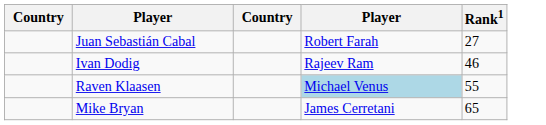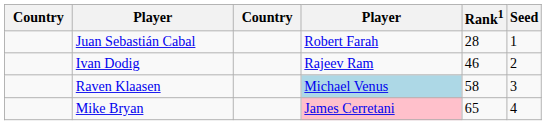 <table class="sortable wikitable">
 <tr>
 <th width="70">Country</th>
 <th width="175">Player</th>
 <th width="70">Country</th>
 <th width="175">Player</th>
 <th>Rank<sup>1</sup></th>
+<th>Seed</th>
 </tr>
 <tr>
 <td></td>
 <td><a href='#'>Juan Sebastián Cabal</a></td>
 <td></td>
 <td><a href='#'>Robert Farah</a></td>
-<td>27</td>
+<td>28</td>
+<td>1</td>
 </tr>
 <tr>
 <td></td>
 <td><a href='#'>Ivan Dodig</a></td>
 <td></td>
 <td><a href='#'>Rajeev Ram</a></td>
 <td>46</td>
+<td>2</td>
 </tr>
 <tr>
 <td></td>
 <td><a href='#'>Raven Klaasen</a></td>
 <td></td>
 <td style="background: lightblue;"><a href='#'>Michael Venus</a></td>
-<td>55</td>
+<td>58</td>
+<td>3</td>
 </tr>
 <tr>
 <td></td>
 <td><a href='#'>Mike Bryan</a></td>
 <td></td>
-<td><a href='#'>James Cerretani</a></td>
+<td style="background: pink;"><a href='#'>James Cerretani</a></td>
 <td>65</td>
+<td>4</td>
 </tr>
 </table>
